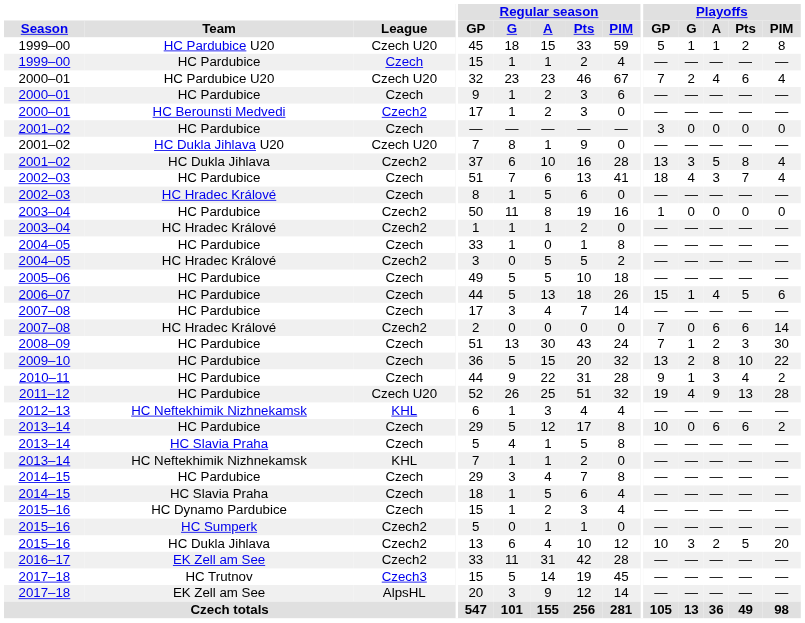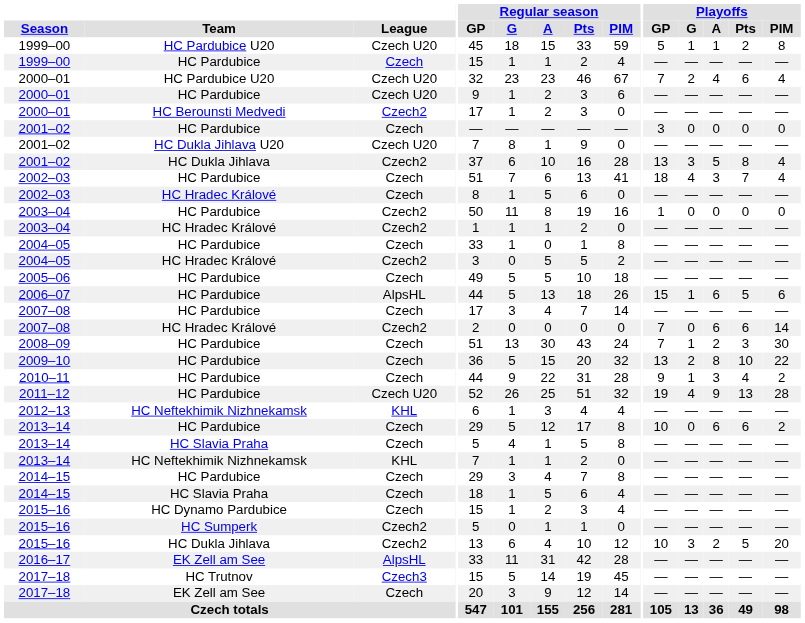 <table border="0" cellpadding="1" cellspacing="0" style="text-align:center; width:60em">
 <tr bgcolor="#e0e0e0">
 <th colspan="3" bgcolor="#ffffff"></th>
 <th rowspan="99" bgcolor="#ffffff"></th>
 <th colspan="5"><a href='#'>Regular season</a></th>
 <th rowspan="99" bgcolor="#ffffff"></th>
 <th colspan="5"><a href='#'>Playoffs</a></th>
 </tr>
 <tr bgcolor="#e0e0e0">
 <th><a href='#'>Season</a></th>
 <th>Team</th>
 <th>League</th>
 <th>GP</th>
 <th><a href='#'>G</a></th>
 <th><a href='#'>A</a></th>
 <th><a href='#'>Pts</a></th>
 <th><a href='#'>PIM</a></th>
 <th>GP</th>
 <th>G</th>
 <th>A</th>
 <th>Pts</th>
 <th>PIM</th>
 </tr>
 <tr>
 <td>1999–00</td>
 <td><a href='#'>HC Pardubice</a> U20</td>
 <td>Czech U20</td>
 <td>45</td>
 <td>18</td>
 <td>15</td>
 <td>33</td>
 <td>59</td>
 <td>5</td>
 <td>1</td>
 <td>1</td>
 <td>2</td>
 <td>8</td>
 </tr>
 <tr bgcolor="#f0f0f0">
 <td><a href='#'>1999–00</a></td>
 <td>HC Pardubice</td>
 <td><a href='#'>Czech</a></td>
 <td>15</td>
 <td>1</td>
 <td>1</td>
 <td>2</td>
 <td>4</td>
 <td>—</td>
 <td>—</td>
 <td>—</td>
 <td>—</td>
 <td>—</td>
 </tr>
 <tr>
 <td>2000–01</td>
 <td>HC Pardubice U20</td>
 <td>Czech U20</td>
 <td>32</td>
 <td>23</td>
 <td>23</td>
 <td>46</td>
 <td>67</td>
 <td>7</td>
 <td>2</td>
 <td>4</td>
 <td>6</td>
 <td>4</td>
 </tr>
 <tr bgcolor="#f0f0f0">
 <td><a href='#'>2000–01</a></td>
 <td>HC Pardubice</td>
-<td>Czech</td>
+<td>Czech U20</td>
 <td>9</td>
 <td>1</td>
 <td>2</td>
 <td>3</td>
 <td>6</td>
 <td>—</td>
 <td>—</td>
 <td>—</td>
 <td>—</td>
 <td>—</td>
 </tr>
 <tr>
 <td><a href='#'>2000–01</a></td>
 <td><a href='#'>HC Berounsti Medvedi</a></td>
 <td><a href='#'>Czech2</a></td>
 <td>17</td>
 <td>1</td>
 <td>2</td>
 <td>3</td>
 <td>0</td>
 <td>—</td>
 <td>—</td>
 <td>—</td>
 <td>—</td>
 <td>—</td>
 </tr>
 <tr bgcolor="#f0f0f0">
 <td><a href='#'>2001–02</a></td>
 <td>HC Pardubice</td>
 <td>Czech</td>
 <td>—</td>
 <td>—</td>
 <td>—</td>
 <td>—</td>
 <td>—</td>
 <td>3</td>
 <td>0</td>
 <td>0</td>
 <td>0</td>
 <td>0</td>
 </tr>
 <tr>
 <td>2001–02</td>
 <td><a href='#'>HC Dukla Jihlava</a> U20</td>
 <td>Czech U20</td>
 <td>7</td>
 <td>8</td>
 <td>1</td>
 <td>9</td>
 <td>0</td>
 <td>—</td>
 <td>—</td>
 <td>—</td>
 <td>—</td>
 <td>—</td>
 </tr>
 <tr bgcolor="#f0f0f0">
 <td><a href='#'>2001–02</a></td>
 <td>HC Dukla Jihlava</td>
 <td>Czech2</td>
 <td>37</td>
 <td>6</td>
 <td>10</td>
 <td>16</td>
 <td>28</td>
 <td>13</td>
 <td>3</td>
 <td>5</td>
 <td>8</td>
 <td>4</td>
 </tr>
 <tr>
 <td><a href='#'>2002–03</a></td>
 <td>HC Pardubice</td>
 <td>Czech</td>
 <td>51</td>
 <td>7</td>
 <td>6</td>
 <td>13</td>
 <td>41</td>
 <td>18</td>
 <td>4</td>
 <td>3</td>
 <td>7</td>
 <td>4</td>
 </tr>
 <tr bgcolor="#f0f0f0">
 <td><a href='#'>2002–03</a></td>
 <td><a href='#'>HC Hradec Králové</a></td>
 <td>Czech</td>
 <td>8</td>
 <td>1</td>
 <td>5</td>
 <td>6</td>
 <td>0</td>
 <td>—</td>
 <td>—</td>
 <td>—</td>
 <td>—</td>
 <td>—</td>
 </tr>
 <tr>
 <td><a href='#'>2003–04</a></td>
 <td>HC Pardubice</td>
 <td>Czech2</td>
 <td>50</td>
 <td>11</td>
 <td>8</td>
 <td>19</td>
 <td>16</td>
 <td>1</td>
 <td>0</td>
 <td>0</td>
 <td>0</td>
 <td>0</td>
 </tr>
 <tr bgcolor="#f0f0f0">
 <td><a href='#'>2003–04</a></td>
 <td>HC Hradec Králové</td>
 <td>Czech2</td>
 <td>1</td>
 <td>1</td>
 <td>1</td>
 <td>2</td>
 <td>0</td>
 <td>—</td>
 <td>—</td>
 <td>—</td>
 <td>—</td>
 <td>—</td>
 </tr>
 <tr>
 <td><a href='#'>2004–05</a></td>
 <td>HC Pardubice</td>
 <td>Czech</td>
 <td>33</td>
 <td>1</td>
 <td>0</td>
 <td>1</td>
 <td>8</td>
 <td>—</td>
 <td>—</td>
 <td>—</td>
 <td>—</td>
 <td>—</td>
 </tr>
 <tr bgcolor="#f0f0f0">
 <td><a href='#'>2004–05</a></td>
 <td>HC Hradec Králové</td>
 <td>Czech2</td>
 <td>3</td>
 <td>0</td>
 <td>5</td>
 <td>5</td>
 <td>2</td>
 <td>—</td>
 <td>—</td>
 <td>—</td>
 <td>—</td>
 <td>—</td>
 </tr>
 <tr>
 <td><a href='#'>2005–06</a></td>
 <td>HC Pardubice</td>
 <td>Czech</td>
 <td>49</td>
 <td>5</td>
 <td>5</td>
 <td>10</td>
 <td>18</td>
 <td>—</td>
 <td>—</td>
 <td>—</td>
 <td>—</td>
 <td>—</td>
 </tr>
 <tr bgcolor="#f0f0f0">
 <td><a href='#'>2006–07</a></td>
 <td>HC Pardubice</td>
-<td>Czech</td>
+<td>AlpsHL</td>
 <td>44</td>
 <td>5</td>
 <td>13</td>
 <td>18</td>
 <td>26</td>
 <td>15</td>
 <td>1</td>
-<td>4</td>
+<td>6</td>
 <td>5</td>
 <td>6</td>
 </tr>
 <tr>
 <td><a href='#'>2007–08</a></td>
 <td>HC Pardubice</td>
 <td>Czech</td>
 <td>17</td>
 <td>3</td>
 <td>4</td>
 <td>7</td>
 <td>14</td>
 <td>—</td>
 <td>—</td>
 <td>—</td>
 <td>—</td>
 <td>—</td>
 </tr>
 <tr bgcolor="#f0f0f0">
 <td><a href='#'>2007–08</a></td>
 <td>HC Hradec Králové</td>
 <td>Czech2</td>
 <td>2</td>
 <td>0</td>
 <td>0</td>
 <td>0</td>
 <td>0</td>
 <td>7</td>
 <td>0</td>
 <td>6</td>
 <td>6</td>
 <td>14</td>
 </tr>
 <tr>
 <td><a href='#'>2008–09</a></td>
 <td>HC Pardubice</td>
 <td>Czech</td>
 <td>51</td>
 <td>13</td>
 <td>30</td>
 <td>43</td>
 <td>24</td>
 <td>7</td>
 <td>1</td>
 <td>2</td>
 <td>3</td>
 <td>30</td>
 </tr>
 <tr bgcolor="#f0f0f0">
 <td><a href='#'>2009–10</a></td>
 <td>HC Pardubice</td>
 <td>Czech</td>
 <td>36</td>
 <td>5</td>
 <td>15</td>
 <td>20</td>
 <td>32</td>
 <td>13</td>
 <td>2</td>
 <td>8</td>
 <td>10</td>
 <td>22</td>
 </tr>
 <tr>
 <td><a href='#'>2010–11</a></td>
 <td>HC Pardubice</td>
 <td>Czech</td>
 <td>44</td>
 <td>9</td>
 <td>22</td>
 <td>31</td>
 <td>28</td>
 <td>9</td>
 <td>1</td>
 <td>3</td>
 <td>4</td>
 <td>2</td>
 </tr>
 <tr bgcolor="#f0f0f0">
 <td><a href='#'>2011–12</a></td>
 <td>HC Pardubice</td>
 <td>Czech U20</td>
 <td>52</td>
 <td>26</td>
 <td>25</td>
 <td>51</td>
 <td>32</td>
 <td>19</td>
 <td>4</td>
 <td>9</td>
 <td>13</td>
 <td>28</td>
 </tr>
 <tr>
 <td><a href='#'>2012–13</a></td>
 <td><a href='#'>HC Neftekhimik Nizhnekamsk</a></td>
 <td><a href='#'>KHL</a></td>
 <td>6</td>
 <td>1</td>
 <td>3</td>
 <td>4</td>
 <td>4</td>
 <td>—</td>
 <td>—</td>
 <td>—</td>
 <td>—</td>
 <td>—</td>
 </tr>
 <tr bgcolor="#f0f0f0">
 <td><a href='#'>2013–14</a></td>
 <td>HC Pardubice</td>
 <td>Czech</td>
 <td>29</td>
 <td>5</td>
 <td>12</td>
 <td>17</td>
 <td>8</td>
 <td>10</td>
 <td>0</td>
 <td>6</td>
 <td>6</td>
 <td>2</td>
 </tr>
 <tr>
 <td><a href='#'>2013–14</a></td>
 <td><a href='#'>HC Slavia Praha</a></td>
 <td>Czech</td>
 <td>5</td>
 <td>4</td>
 <td>1</td>
 <td>5</td>
 <td>8</td>
 <td>—</td>
 <td>—</td>
 <td>—</td>
 <td>—</td>
 <td>—</td>
 </tr>
 <tr bgcolor="#f0f0f0">
 <td><a href='#'>2013–14</a></td>
 <td>HC Neftekhimik Nizhnekamsk</td>
 <td>KHL</td>
 <td>7</td>
 <td>1</td>
 <td>1</td>
 <td>2</td>
 <td>0</td>
 <td>—</td>
 <td>—</td>
 <td>—</td>
 <td>—</td>
 <td>—</td>
 </tr>
 <tr>
 <td><a href='#'>2014–15</a></td>
 <td>HC Pardubice</td>
 <td>Czech</td>
 <td>29</td>
 <td>3</td>
 <td>4</td>
 <td>7</td>
 <td>8</td>
 <td>—</td>
 <td>—</td>
 <td>—</td>
 <td>—</td>
 <td>—</td>
 </tr>
 <tr bgcolor="#f0f0f0">
 <td><a href='#'>2014–15</a></td>
 <td>HC Slavia Praha</td>
 <td>Czech</td>
 <td>18</td>
 <td>1</td>
 <td>5</td>
 <td>6</td>
 <td>4</td>
 <td>—</td>
 <td>—</td>
 <td>—</td>
 <td>—</td>
 <td>—</td>
 </tr>
 <tr>
 <td><a href='#'>2015–16</a></td>
 <td>HC Dynamo Pardubice</td>
 <td>Czech</td>
 <td>15</td>
 <td>1</td>
 <td>2</td>
 <td>3</td>
 <td>4</td>
 <td>—</td>
 <td>—</td>
 <td>—</td>
 <td>—</td>
 <td>—</td>
 </tr>
 <tr bgcolor="#f0f0f0">
 <td><a href='#'>2015–16</a></td>
 <td><a href='#'>HC Sumperk</a></td>
 <td>Czech2</td>
 <td>5</td>
 <td>0</td>
 <td>1</td>
 <td>1</td>
 <td>0</td>
 <td>—</td>
 <td>—</td>
 <td>—</td>
 <td>—</td>
 <td>—</td>
 </tr>
 <tr>
 <td><a href='#'>2015–16</a></td>
 <td>HC Dukla Jihlava</td>
 <td>Czech2</td>
 <td>13</td>
 <td>6</td>
 <td>4</td>
 <td>10</td>
 <td>12</td>
 <td>10</td>
 <td>3</td>
 <td>2</td>
 <td>5</td>
 <td>20</td>
 </tr>
 <tr bgcolor="#f0f0f0">
 <td><a href='#'>2016–17</a></td>
 <td><a href='#'>EK Zell am See</a></td>
-<td>Czech2</td>
+<td><a href='#'>AlpsHL</a></td>
 <td>33</td>
 <td>11</td>
 <td>31</td>
 <td>42</td>
 <td>28</td>
 <td>—</td>
 <td>—</td>
 <td>—</td>
 <td>—</td>
 <td>—</td>
 </tr>
 <tr>
 <td><a href='#'>2017–18</a></td>
 <td>HC Trutnov</td>
 <td><a href='#'>Czech3</a></td>
 <td>15</td>
 <td>5</td>
 <td>14</td>
 <td>19</td>
 <td>45</td>
 <td>—</td>
 <td>—</td>
 <td>—</td>
 <td>—</td>
 <td>—</td>
 </tr>
 <tr bgcolor="#f0f0f0">
 <td><a href='#'>2017–18</a></td>
 <td>EK Zell am See</td>
-<td>AlpsHL</td>
+<td>Czech</td>
 <td>20</td>
 <td>3</td>
 <td>9</td>
 <td>12</td>
 <td>14</td>
 <td>—</td>
 <td>—</td>
 <td>—</td>
 <td>—</td>
 <td>—</td>
 </tr>
 <tr>
 </tr>
 <tr ALIGN="center" bgcolor="#e0e0e0">
 <th colspan="3">Czech totals</th>
 <th ALIGN="center">547</th>
 <th ALIGN="center">101</th>
 <th ALIGN="center">155</th>
 <th ALIGN="center">256</th>
 <th ALIGN="center">281</th>
 <th ALIGN="center">105</th>
 <th ALIGN="center">13</th>
 <th ALIGN="center">36</th>
 <th ALIGN="center">49</th>
 <th ALIGN="center">98</th>
 </tr>
 </table>
